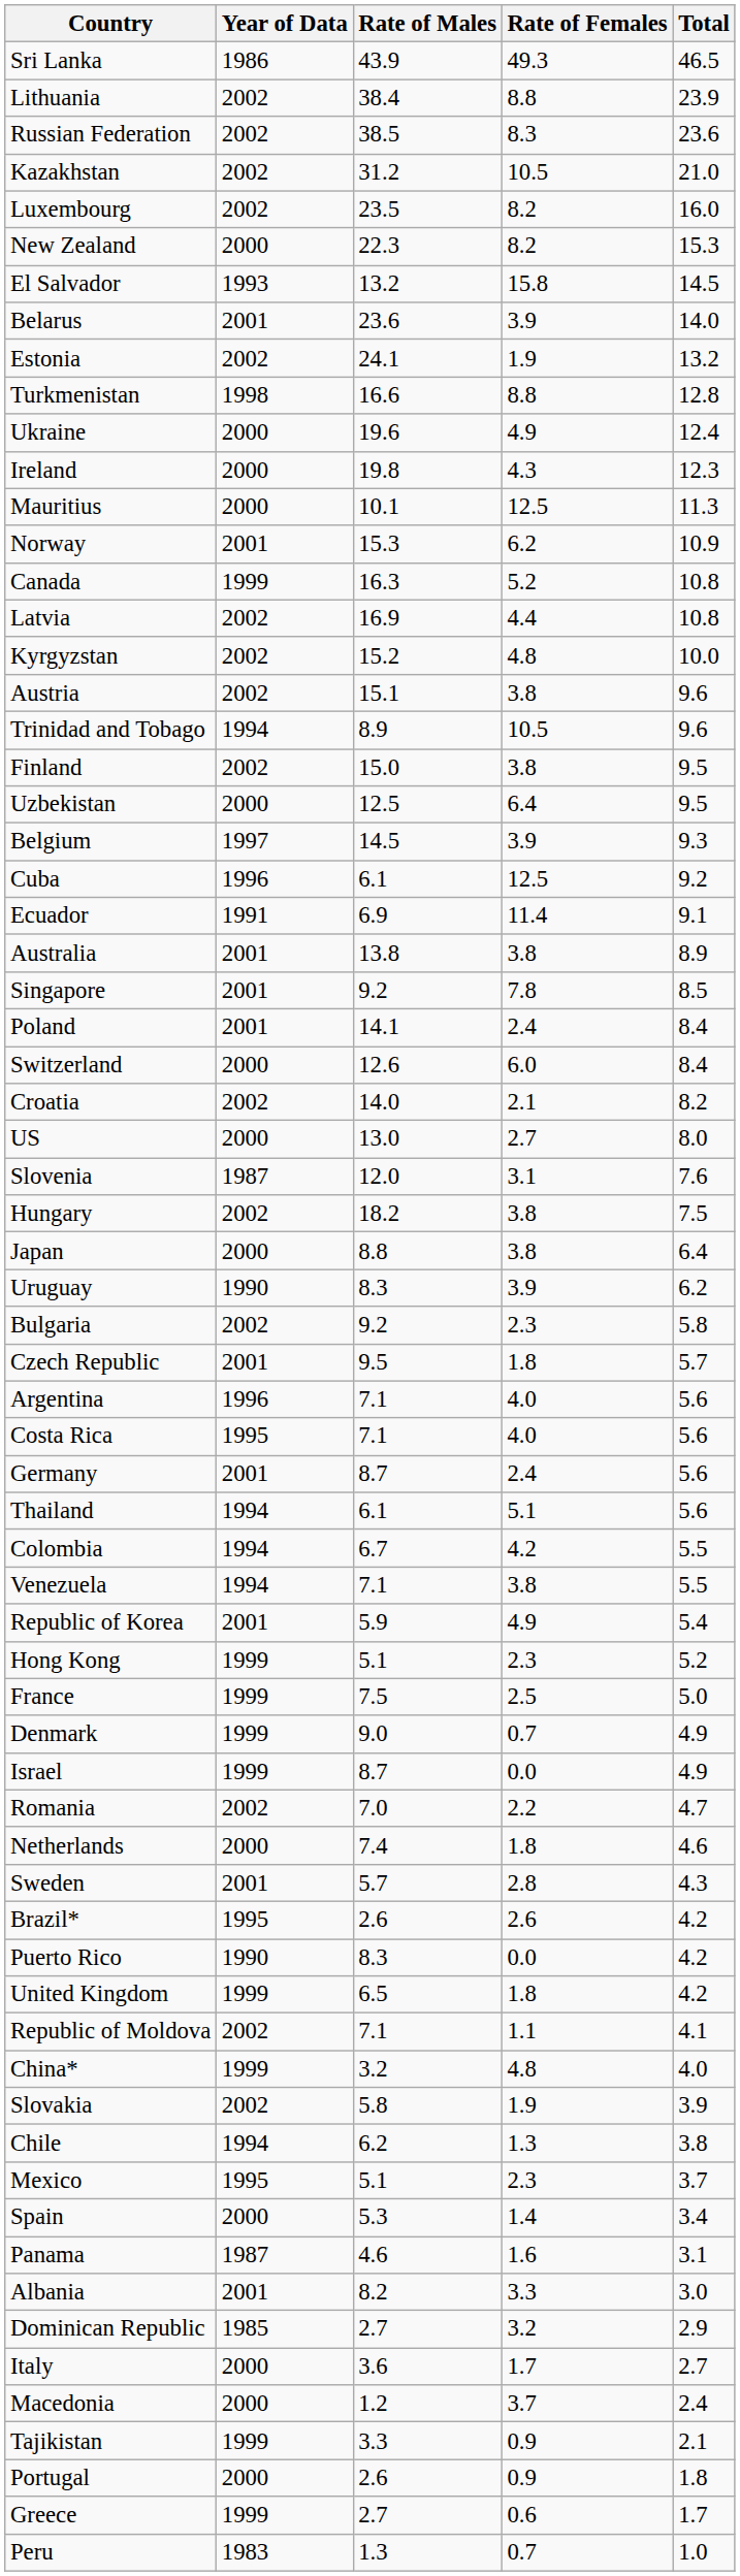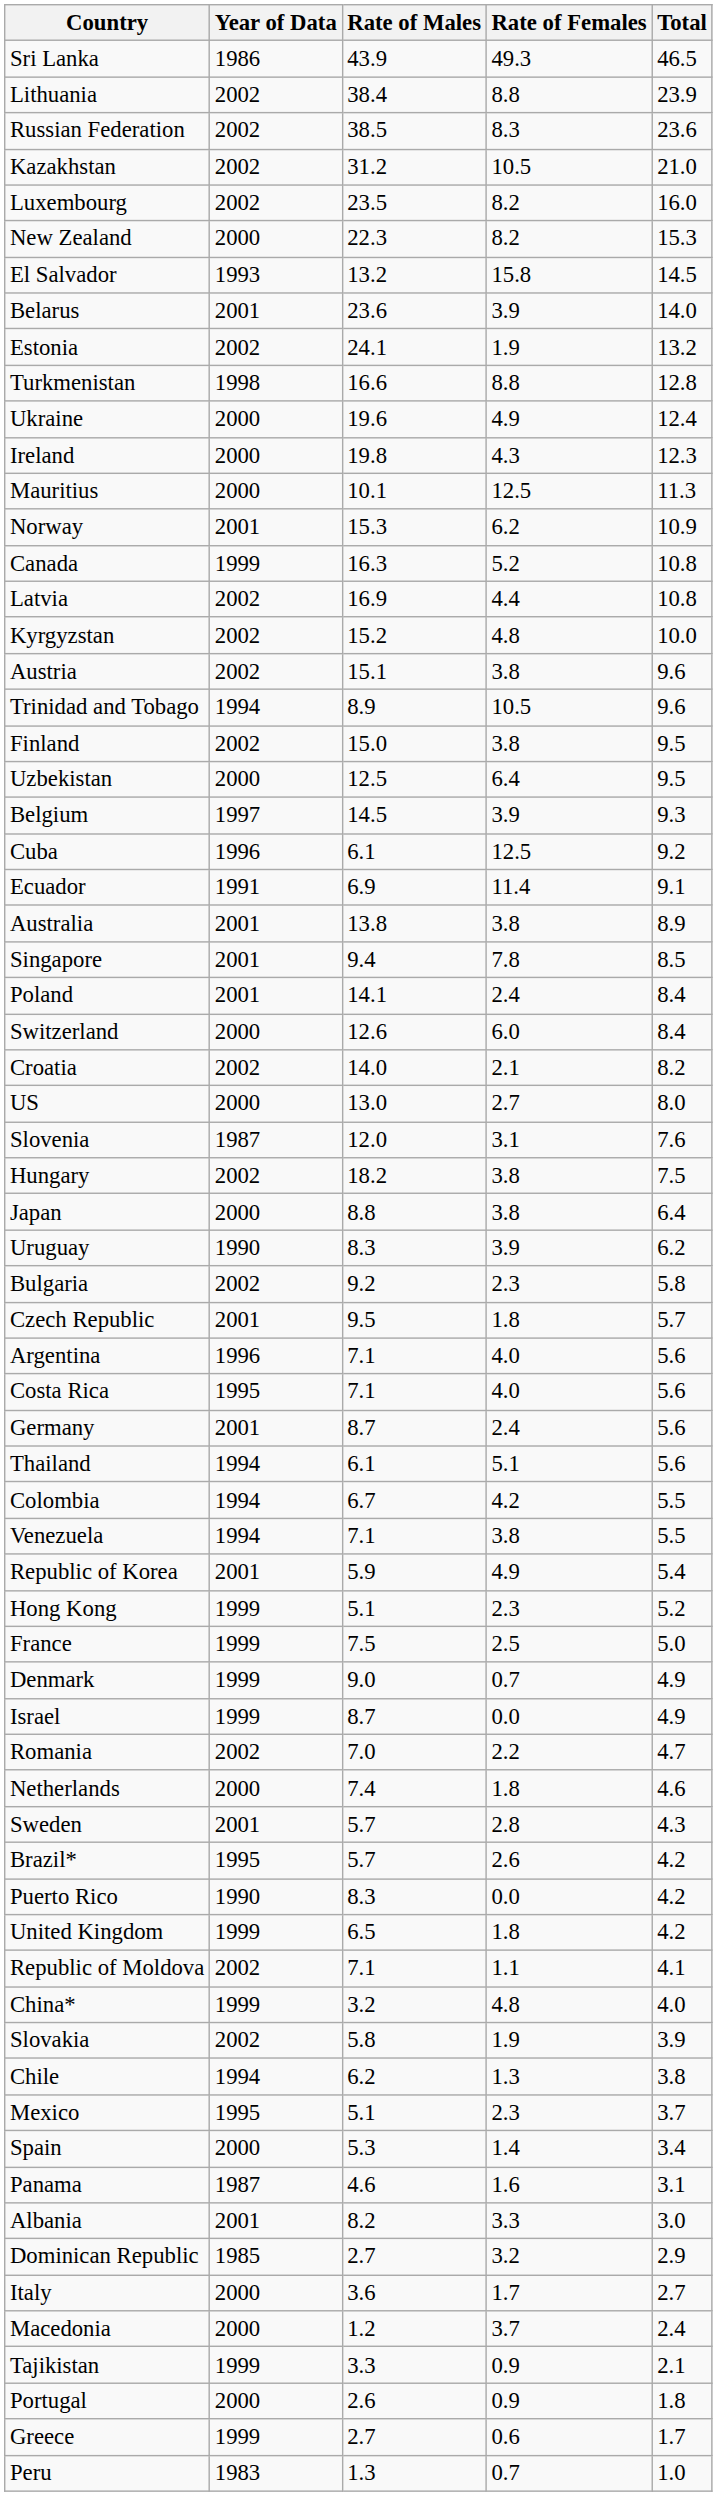 <table class="wikitable sortable">
 <tr>
 <th>Country</th>
 <th>Year of Data</th>
 <th>Rate of Males</th>
 <th>Rate of Females</th>
 <th>Total</th>
 </tr>
 <tr>
 <td>Sri Lanka</td>
 <td>1986</td>
 <td>43.9</td>
 <td>49.3</td>
 <td>46.5</td>
 </tr>
 <tr>
 <td>Lithuania</td>
 <td>2002</td>
 <td>38.4</td>
 <td>8.8</td>
 <td>23.9</td>
 </tr>
 <tr>
 <td>Russian Federation</td>
 <td>2002</td>
 <td>38.5</td>
 <td>8.3</td>
 <td>23.6</td>
 </tr>
 <tr>
 <td>Kazakhstan</td>
 <td>2002</td>
 <td>31.2</td>
 <td>10.5</td>
 <td>21.0</td>
 </tr>
 <tr>
 <td>Luxembourg</td>
 <td>2002</td>
 <td>23.5</td>
 <td>8.2</td>
 <td>16.0</td>
 </tr>
 <tr>
 <td>New Zealand</td>
 <td>2000</td>
 <td>22.3</td>
 <td>8.2</td>
 <td>15.3</td>
 </tr>
 <tr>
 <td>El Salvador</td>
 <td>1993</td>
 <td>13.2</td>
 <td>15.8</td>
 <td>14.5</td>
 </tr>
 <tr>
 <td>Belarus</td>
 <td>2001</td>
 <td>23.6</td>
 <td>3.9</td>
 <td>14.0</td>
 </tr>
 <tr>
 <td>Estonia</td>
 <td>2002</td>
 <td>24.1</td>
 <td>1.9</td>
 <td>13.2</td>
 </tr>
 <tr>
 <td>Turkmenistan</td>
 <td>1998</td>
 <td>16.6</td>
 <td>8.8</td>
 <td>12.8</td>
 </tr>
 <tr>
 <td>Ukraine</td>
 <td>2000</td>
 <td>19.6</td>
 <td>4.9</td>
 <td>12.4</td>
 </tr>
 <tr>
 <td>Ireland</td>
 <td>2000</td>
 <td>19.8</td>
 <td>4.3</td>
 <td>12.3</td>
 </tr>
 <tr>
 <td>Mauritius</td>
 <td>2000</td>
 <td>10.1</td>
 <td>12.5</td>
 <td>11.3</td>
 </tr>
 <tr>
 <td>Norway</td>
 <td>2001</td>
 <td>15.3</td>
 <td>6.2</td>
 <td>10.9</td>
 </tr>
 <tr>
 <td>Canada</td>
 <td>1999</td>
 <td>16.3</td>
 <td>5.2</td>
 <td>10.8</td>
 </tr>
 <tr>
 <td>Latvia</td>
 <td>2002</td>
 <td>16.9</td>
 <td>4.4</td>
 <td>10.8</td>
 </tr>
 <tr>
 <td>Kyrgyzstan</td>
 <td>2002</td>
 <td>15.2</td>
 <td>4.8</td>
 <td>10.0</td>
 </tr>
 <tr>
 <td>Austria</td>
 <td>2002</td>
 <td>15.1</td>
 <td>3.8</td>
 <td>9.6</td>
 </tr>
 <tr>
 <td>Trinidad and Tobago</td>
 <td>1994</td>
 <td>8.9</td>
 <td>10.5</td>
 <td>9.6</td>
 </tr>
 <tr>
 <td>Finland</td>
 <td>2002</td>
 <td>15.0</td>
 <td>3.8</td>
 <td>9.5</td>
 </tr>
 <tr>
 <td>Uzbekistan</td>
 <td>2000</td>
 <td>12.5</td>
 <td>6.4</td>
 <td>9.5</td>
 </tr>
 <tr>
 <td>Belgium</td>
 <td>1997</td>
 <td>14.5</td>
 <td>3.9</td>
 <td>9.3</td>
 </tr>
 <tr>
 <td>Cuba</td>
 <td>1996</td>
 <td>6.1</td>
 <td>12.5</td>
 <td>9.2</td>
 </tr>
 <tr>
 <td>Ecuador</td>
 <td>1991</td>
 <td>6.9</td>
 <td>11.4</td>
 <td>9.1</td>
 </tr>
 <tr>
 <td>Australia</td>
 <td>2001</td>
 <td>13.8</td>
 <td>3.8</td>
 <td>8.9</td>
 </tr>
 <tr>
 <td>Singapore</td>
 <td>2001</td>
-<td>9.2</td>
+<td>9.4</td>
 <td>7.8</td>
 <td>8.5</td>
 </tr>
 <tr>
 <td>Poland</td>
 <td>2001</td>
 <td>14.1</td>
 <td>2.4</td>
 <td>8.4</td>
 </tr>
 <tr>
 <td>Switzerland</td>
 <td>2000</td>
 <td>12.6</td>
 <td>6.0</td>
 <td>8.4</td>
 </tr>
 <tr>
 <td>Croatia</td>
 <td>2002</td>
 <td>14.0</td>
 <td>2.1</td>
 <td>8.2</td>
 </tr>
 <tr>
 <td>US</td>
 <td>2000</td>
 <td>13.0</td>
 <td>2.7</td>
 <td>8.0</td>
 </tr>
 <tr>
 <td>Slovenia</td>
 <td>1987</td>
 <td>12.0</td>
 <td>3.1</td>
 <td>7.6</td>
 </tr>
 <tr>
 <td>Hungary</td>
 <td>2002</td>
 <td>18.2</td>
 <td>3.8</td>
 <td>7.5</td>
 </tr>
 <tr>
 <td>Japan</td>
 <td>2000</td>
 <td>8.8</td>
 <td>3.8</td>
 <td>6.4</td>
 </tr>
 <tr>
 <td>Uruguay</td>
 <td>1990</td>
 <td>8.3</td>
 <td>3.9</td>
 <td>6.2</td>
 </tr>
 <tr>
 <td>Bulgaria</td>
 <td>2002</td>
 <td>9.2</td>
 <td>2.3</td>
 <td>5.8</td>
 </tr>
 <tr>
 <td>Czech Republic</td>
 <td>2001</td>
 <td>9.5</td>
 <td>1.8</td>
 <td>5.7</td>
 </tr>
 <tr>
 <td>Argentina</td>
 <td>1996</td>
 <td>7.1</td>
 <td>4.0</td>
 <td>5.6</td>
 </tr>
 <tr>
 <td>Costa Rica</td>
 <td>1995</td>
 <td>7.1</td>
 <td>4.0</td>
 <td>5.6</td>
 </tr>
 <tr>
 <td>Germany</td>
 <td>2001</td>
 <td>8.7</td>
 <td>2.4</td>
 <td>5.6</td>
 </tr>
 <tr>
 <td>Thailand</td>
 <td>1994</td>
 <td>6.1</td>
 <td>5.1</td>
 <td>5.6</td>
 </tr>
 <tr>
 <td>Colombia</td>
 <td>1994</td>
 <td>6.7</td>
 <td>4.2</td>
 <td>5.5</td>
 </tr>
 <tr>
 <td>Venezuela</td>
 <td>1994</td>
 <td>7.1</td>
 <td>3.8</td>
 <td>5.5</td>
 </tr>
 <tr>
 <td>Republic of Korea</td>
 <td>2001</td>
 <td>5.9</td>
 <td>4.9</td>
 <td>5.4</td>
 </tr>
 <tr>
 <td>Hong Kong</td>
 <td>1999</td>
 <td>5.1</td>
 <td>2.3</td>
 <td>5.2</td>
 </tr>
 <tr>
 <td>France</td>
 <td>1999</td>
 <td>7.5</td>
 <td>2.5</td>
 <td>5.0</td>
 </tr>
 <tr>
 <td>Denmark</td>
 <td>1999</td>
 <td>9.0</td>
 <td>0.7</td>
 <td>4.9</td>
 </tr>
 <tr>
 <td>Israel</td>
 <td>1999</td>
 <td>8.7</td>
 <td>0.0</td>
 <td>4.9</td>
 </tr>
 <tr>
 <td>Romania</td>
 <td>2002</td>
 <td>7.0</td>
 <td>2.2</td>
 <td>4.7</td>
 </tr>
 <tr>
 <td>Netherlands</td>
 <td>2000</td>
 <td>7.4</td>
 <td>1.8</td>
 <td>4.6</td>
 </tr>
 <tr>
 <td>Sweden</td>
 <td>2001</td>
 <td>5.7</td>
 <td>2.8</td>
 <td>4.3</td>
 </tr>
 <tr>
 <td>Brazil*</td>
 <td>1995</td>
-<td>2.6</td>
+<td>5.7</td>
 <td>2.6</td>
 <td>4.2</td>
 </tr>
 <tr>
 <td>Puerto Rico</td>
 <td>1990</td>
 <td>8.3</td>
 <td>0.0</td>
 <td>4.2</td>
 </tr>
 <tr>
 <td>United Kingdom</td>
 <td>1999</td>
 <td>6.5</td>
 <td>1.8</td>
 <td>4.2</td>
 </tr>
 <tr>
 <td>Republic of Moldova</td>
 <td>2002</td>
 <td>7.1</td>
 <td>1.1</td>
 <td>4.1</td>
 </tr>
 <tr>
 <td>China*</td>
 <td>1999</td>
 <td>3.2</td>
 <td>4.8</td>
 <td>4.0</td>
 </tr>
 <tr>
 <td>Slovakia</td>
 <td>2002</td>
 <td>5.8</td>
 <td>1.9</td>
 <td>3.9</td>
 </tr>
 <tr>
 <td>Chile</td>
 <td>1994</td>
 <td>6.2</td>
 <td>1.3</td>
 <td>3.8</td>
 </tr>
 <tr>
 <td>Mexico</td>
 <td>1995</td>
 <td>5.1</td>
 <td>2.3</td>
 <td>3.7</td>
 </tr>
 <tr>
 <td>Spain</td>
 <td>2000</td>
 <td>5.3</td>
 <td>1.4</td>
 <td>3.4</td>
 </tr>
 <tr>
 <td>Panama</td>
 <td>1987</td>
 <td>4.6</td>
 <td>1.6</td>
 <td>3.1</td>
 </tr>
 <tr>
 <td>Albania</td>
 <td>2001</td>
 <td>8.2</td>
 <td>3.3</td>
 <td>3.0</td>
 </tr>
 <tr>
 <td>Dominican Republic</td>
 <td>1985</td>
 <td>2.7</td>
 <td>3.2</td>
 <td>2.9</td>
 </tr>
 <tr>
 <td>Italy</td>
 <td>2000</td>
 <td>3.6</td>
 <td>1.7</td>
 <td>2.7</td>
 </tr>
 <tr>
 <td>Macedonia</td>
 <td>2000</td>
 <td>1.2</td>
 <td>3.7</td>
 <td>2.4</td>
 </tr>
 <tr>
 <td>Tajikistan</td>
 <td>1999</td>
 <td>3.3</td>
 <td>0.9</td>
 <td>2.1</td>
 </tr>
 <tr>
 <td>Portugal</td>
 <td>2000</td>
 <td>2.6</td>
 <td>0.9</td>
 <td>1.8</td>
 </tr>
 <tr>
 <td>Greece</td>
 <td>1999</td>
 <td>2.7</td>
 <td>0.6</td>
 <td>1.7</td>
 </tr>
 <tr>
 <td>Peru</td>
 <td>1983</td>
 <td>1.3</td>
 <td>0.7</td>
 <td>1.0</td>
 </tr>
 </table>
